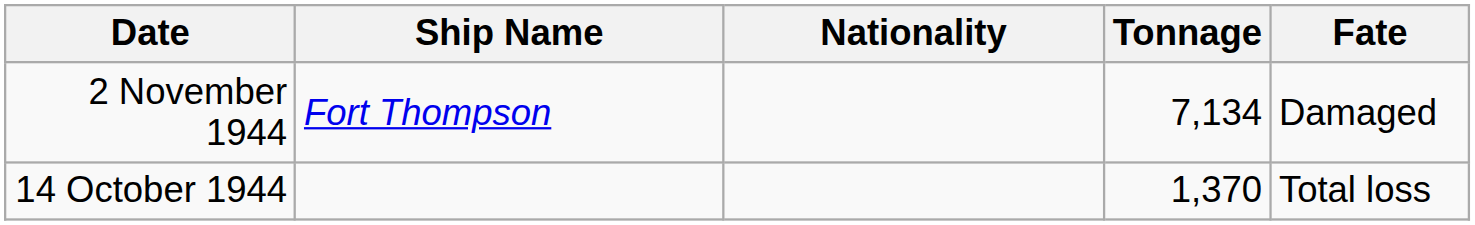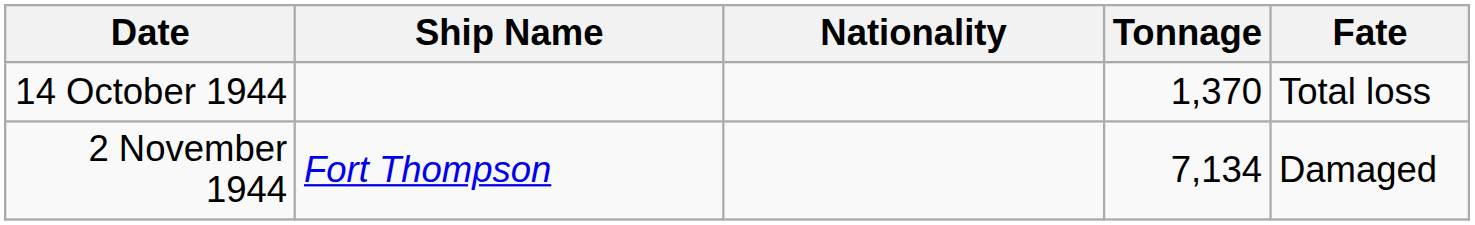 <table class="wikitable sortable">
 <tr>
 <th width="120px">Date</th>
 <th width="180px">Ship Name</th>
 <th width="160px">Nationality</th>
 <th width="25px">Tonnage</th>
 <th width="80px">Fate</th>
 </tr>
 <tr>
+<td align="right">14 October 1944</td>
+<td align="left"></td>
+<td align="left"></td>
+<td align="right">1,370</td>
+<td align="left">Total loss</td>
+</tr>
+<tr>
 <td align="right">2 November 1944</td>
 <td align="left"><a href='#'><em>Fort Thompson</em></a></td>
 <td align="left"></td>
 <td align="right">7,134</td>
 <td align="left">Damaged</td>
 </tr>
-<tr>
-<td align="right">14 October 1944</td>
-<td align="left"></td>
-<td align="left"></td>
-<td align="right">1,370</td>
-<td align="left">Total loss</td>
-</tr>
 </table>
